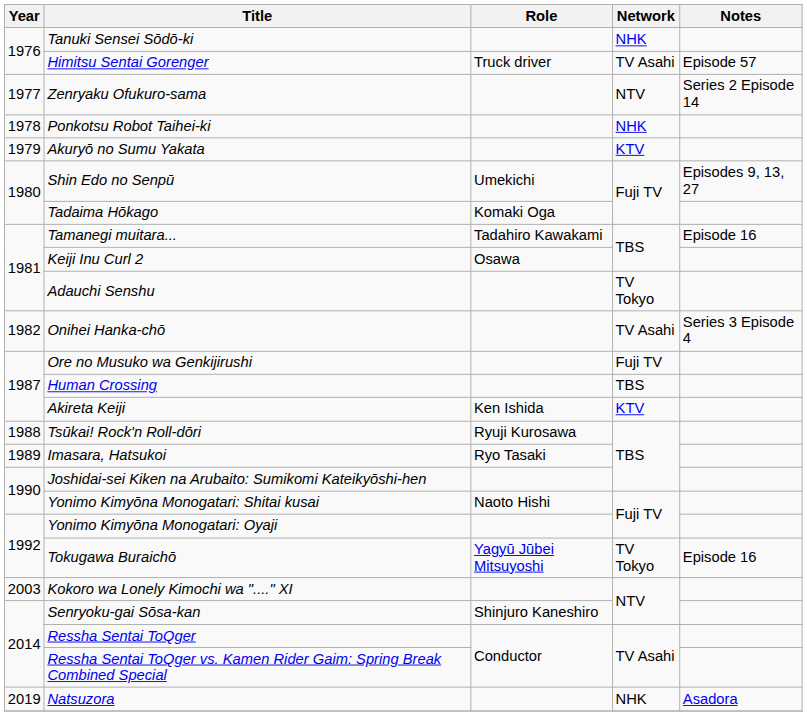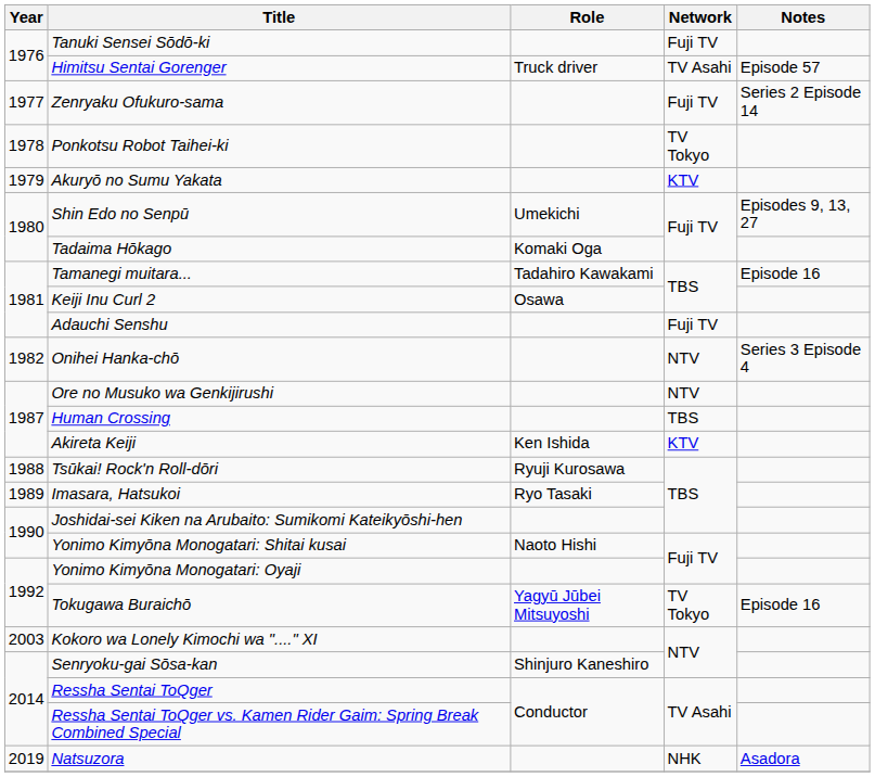 <table class="wikitable">
 <tr>
 <th>Year</th>
 <th>Title</th>
 <th>Role</th>
 <th>Network</th>
 <th>Notes</th>
 </tr>
 <tr>
 <td rowspan="2">1976</td>
 <td><em>Tanuki Sensei Sōdō-ki</em></td>
 <td></td>
-<td><a href='#'>NHK</a></td>
+<td>Fuji TV</td>
 <td></td>
 </tr>
 <tr>
 <td><em><a href='#'>Himitsu Sentai Gorenger</a></em></td>
 <td>Truck driver</td>
 <td>TV Asahi</td>
 <td>Episode 57</td>
 </tr>
 <tr>
 <td>1977</td>
 <td><em>Zenryaku Ofukuro-sama</em></td>
 <td></td>
-<td>NTV</td>
+<td>Fuji TV</td>
 <td>Series 2 Episode 14</td>
 </tr>
 <tr>
 <td>1978</td>
 <td><em>Ponkotsu Robot Taihei-ki</em></td>
 <td></td>
-<td><a href='#'>NHK</a></td>
+<td>TV Tokyo</td>
 <td></td>
 </tr>
 <tr>
 <td>1979</td>
 <td><em>Akuryō no Sumu Yakata</em></td>
 <td></td>
 <td><a href='#'>KTV</a></td>
 <td></td>
 </tr>
 <tr>
 <td rowspan="2">1980</td>
 <td><em>Shin Edo no Senpū</em></td>
 <td>Umekichi</td>
 <td rowspan="2">Fuji TV</td>
 <td>Episodes 9, 13, 27</td>
 </tr>
 <tr>
 <td><em>Tadaima Hōkago</em></td>
 <td>Komaki Oga</td>
 <td></td>
 </tr>
 <tr>
 <td rowspan="3">1981</td>
 <td><em>Tamanegi muitara...</em></td>
 <td>Tadahiro Kawakami</td>
 <td rowspan="2">TBS</td>
 <td>Episode 16</td>
 </tr>
 <tr>
 <td><em>Keiji Inu Curl 2</em></td>
 <td>Osawa</td>
 <td></td>
 </tr>
 <tr>
 <td><em>Adauchi Senshu</em></td>
 <td></td>
-<td>TV Tokyo</td>
+<td>Fuji TV</td>
 <td></td>
 </tr>
 <tr>
 <td>1982</td>
 <td><em>Onihei Hanka-chō</em></td>
 <td></td>
-<td>TV Asahi</td>
+<td>NTV</td>
 <td>Series 3 Episode 4</td>
 </tr>
 <tr>
 <td rowspan="3">1987</td>
 <td><em>Ore no Musuko wa Genkijirushi</em></td>
 <td></td>
-<td>Fuji TV</td>
+<td>NTV</td>
 <td></td>
 </tr>
 <tr>
 <td><em><a href='#'>Human Crossing</a></em></td>
 <td></td>
 <td>TBS</td>
 <td></td>
 </tr>
 <tr>
 <td><em>Akireta Keiji</em></td>
 <td>Ken Ishida</td>
 <td><a href='#'>KTV</a></td>
 <td></td>
 </tr>
 <tr>
 <td>1988</td>
 <td><em>Tsūkai! Rock'n Roll-dōri</em></td>
 <td>Ryuji Kurosawa</td>
 <td rowspan="3">TBS</td>
 <td></td>
 </tr>
 <tr>
 <td>1989</td>
 <td><em>Imasara, Hatsukoi</em></td>
 <td>Ryo Tasaki</td>
 <td></td>
 </tr>
 <tr>
 <td rowspan="2">1990</td>
 <td><em>Joshidai-sei Kiken na Arubaito: Sumikomi Kateikyōshi-hen</em></td>
 <td></td>
 <td></td>
 </tr>
 <tr>
 <td><em>Yonimo Kimyōna Monogatari: Shitai kusai</em></td>
 <td>Naoto Hishi</td>
 <td rowspan="2">Fuji TV</td>
 <td></td>
 </tr>
 <tr>
 <td rowspan="2">1992</td>
 <td><em>Yonimo Kimyōna Monogatari: Oyaji</em></td>
 <td></td>
 <td></td>
 </tr>
 <tr>
 <td><em>Tokugawa Buraichō</em></td>
 <td><a href='#'>Yagyū Jūbei Mitsuyoshi</a></td>
 <td>TV Tokyo</td>
 <td>Episode 16</td>
 </tr>
 <tr>
 <td>2003</td>
 <td><em>Kokoro wa Lonely Kimochi wa "...." XI</em></td>
 <td></td>
 <td rowspan="2">NTV</td>
 <td></td>
 </tr>
 <tr>
 <td rowspan="3">2014</td>
 <td><em>Senryoku-gai Sōsa-kan</em></td>
 <td>Shinjuro Kaneshiro</td>
 <td></td>
 </tr>
 <tr>
 <td><em><a href='#'>Ressha Sentai ToQger</a></em></td>
 <td rowspan="2">Conductor</td>
 <td rowspan="2">TV Asahi</td>
 <td></td>
 </tr>
 <tr>
 <td><em><a href='#'>Ressha Sentai ToQger vs. Kamen Rider Gaim: Spring Break Combined Special</a></em></td>
 <td></td>
 </tr>
 <tr>
 <td>2019</td>
 <td><em><a href='#'>Natsuzora</a></em></td>
 <td></td>
 <td>NHK</td>
 <td><a href='#'>Asadora</a></td>
 </tr>
 <tr>
 </tr>
 </table>
